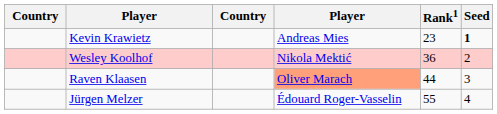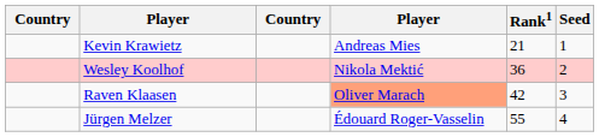 <table class="sortable wikitable">
 <tr>
 <th width="70">Country</th>
 <th width="175">Player</th>
 <th width="70">Country</th>
 <th width="175">Player</th>
 <th>Rank<sup>1</sup></th>
 <th>Seed</th>
 </tr>
 <tr>
 <td></td>
 <td><a href='#'>Kevin Krawietz</a></td>
 <td></td>
 <td><a href='#'>Andreas Mies</a></td>
-<td>23</td>
-<td><strong>1</strong></td>
+<td>21</td>
+<td>1</td>
 </tr>
 <tr style="background:#fcc;">
 <td></td>
 <td><a href='#'>Wesley Koolhof</a></td>
 <td></td>
 <td><a href='#'>Nikola Mektić</a></td>
 <td>36</td>
 <td>2</td>
 </tr>
 <tr>
 <td></td>
 <td><a href='#'>Raven Klaasen</a></td>
 <td></td>
 <td style="background: lightsalmon;"><a href='#'>Oliver Marach</a></td>
-<td>44</td>
+<td>42</td>
 <td>3</td>
 </tr>
 <tr>
 <td></td>
 <td><a href='#'>Jürgen Melzer</a></td>
 <td></td>
 <td><a href='#'>Édouard Roger-Vasselin</a></td>
 <td>55</td>
 <td>4</td>
 </tr>
 </table>
